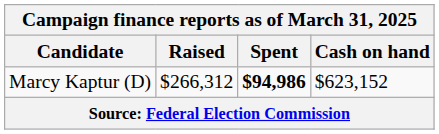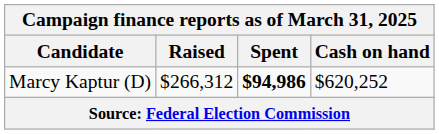 <table class="wikitable sortable">
 <tr>
 <th colspan=4>Campaign finance reports as of March 31, 2025</th>
 </tr>
 <tr style="text-align:center;">
 <th>Candidate</th>
 <th>Raised</th>
 <th>Spent</th>
 <th>Cash on hand</th>
 </tr>
 <tr>
 <td>Marcy Kaptur (D)</td>
 <td>$266,312</td>
 <td><strong>$94,986</strong></td>
-<td>$623,152</td>
+<td>$620,252</td>
 </tr>
 <tr>
 <th colspan="4"><small>Source: <a href='#'>Federal Election Commission</a></small></th>
 </tr>
 </table>
